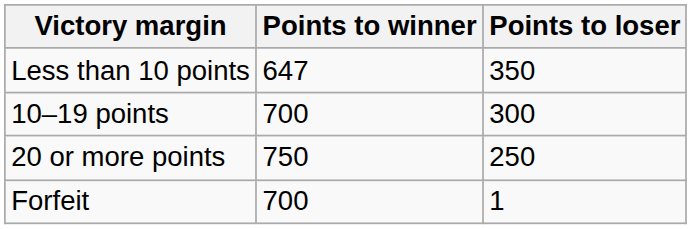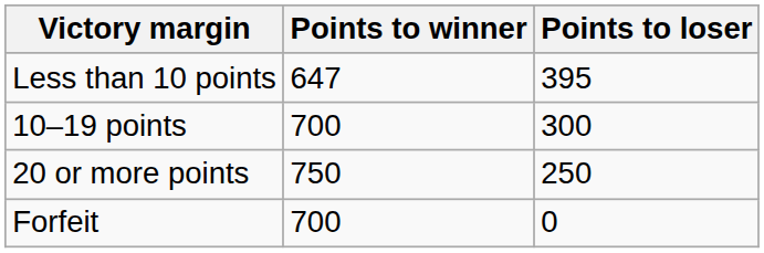 <table class="wikitable">
 <tr>
 <th>Victory margin</th>
 <th>Points to winner</th>
 <th>Points to loser</th>
 </tr>
 <tr>
 <td>Less than 10 points</td>
 <td>647</td>
-<td>350</td>
+<td>395</td>
 </tr>
 <tr>
 <td>10–19 points</td>
 <td>700</td>
 <td>300</td>
 </tr>
 <tr>
 <td>20 or more points</td>
 <td>750</td>
 <td>250</td>
 </tr>
 <tr>
 <td>Forfeit</td>
 <td>700</td>
-<td>1</td>
+<td>0</td>
 </tr>
 </table>
